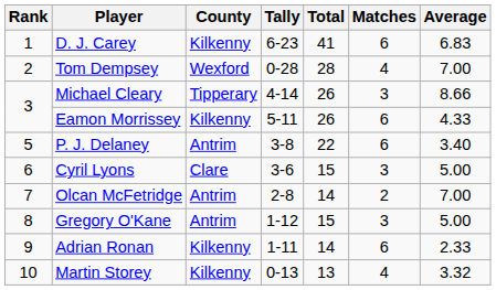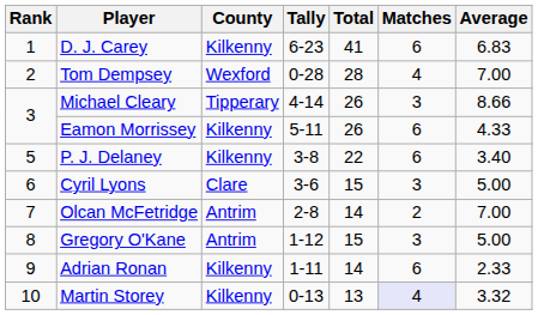 <table class="wikitable">
 <tr>
 <th>Rank</th>
 <th>Player</th>
 <th>County</th>
 <th>Tally</th>
 <th>Total</th>
 <th>Matches</th>
 <th>Average</th>
 </tr>
 <tr>
 <td rowspan=1 align=center>1</td>
 <td><a href='#'>D. J. Carey</a></td>
 <td><a href='#'>Kilkenny</a></td>
 <td align=center>6-23</td>
 <td align=center>41</td>
 <td align=center>6</td>
 <td align=center>6.83</td>
 </tr>
 <tr>
 <td rowspan=1 align=center>2</td>
 <td><a href='#'>Tom Dempsey</a></td>
 <td><a href='#'>Wexford</a></td>
 <td align=center>0-28</td>
 <td align=center>28</td>
 <td align=center>4</td>
 <td align=center>7.00</td>
 </tr>
 <tr>
 <td rowspan=2 align=center>3</td>
 <td><a href='#'>Michael Cleary</a></td>
 <td><a href='#'>Tipperary</a></td>
 <td align=center>4-14</td>
 <td align=center>26</td>
 <td align=center>3</td>
 <td align=center>8.66</td>
 </tr>
 <tr>
 <td><a href='#'>Eamon Morrissey</a></td>
 <td><a href='#'>Kilkenny</a></td>
 <td align=center>5-11</td>
 <td align=center>26</td>
 <td align=center>6</td>
 <td align=center>4.33</td>
 </tr>
 <tr>
 <td rowspan=1 align=center>5</td>
 <td><a href='#'>P. J. Delaney</a></td>
-<td><a href='#'>Antrim</a></td>
+<td><a href='#'>Kilkenny</a></td>
 <td align=center>3-8</td>
 <td align=center>22</td>
 <td align=center>6</td>
 <td align=center>3.40</td>
 </tr>
 <tr>
 <td rowspan=1 align=center>6</td>
 <td><a href='#'>Cyril Lyons</a></td>
 <td><a href='#'>Clare</a></td>
 <td align=center>3-6</td>
 <td align=center>15</td>
 <td align=center>3</td>
 <td align=center>5.00</td>
 </tr>
 <tr>
 <td rowspan=1 align=center>7</td>
 <td><a href='#'>Olcan McFetridge</a></td>
 <td><a href='#'>Antrim</a></td>
 <td align=center>2-8</td>
 <td align=center>14</td>
 <td align=center>2</td>
 <td align=center>7.00</td>
 </tr>
 <tr>
 <td rowspan=1 align=center>8</td>
 <td><a href='#'>Gregory O'Kane</a></td>
 <td><a href='#'>Antrim</a></td>
 <td align=center>1-12</td>
 <td align=center>15</td>
 <td align=center>3</td>
 <td align=center>5.00</td>
 </tr>
 <tr>
 <td rowspan=1 align=center>9</td>
 <td><a href='#'>Adrian Ronan</a></td>
 <td><a href='#'>Kilkenny</a></td>
 <td align=center>1-11</td>
 <td align=center>14</td>
 <td align=center>6</td>
 <td align=center>2.33</td>
 </tr>
 <tr>
 <td rowspan=1 align=center>10</td>
 <td><a href='#'>Martin Storey</a></td>
 <td><a href='#'>Kilkenny</a></td>
 <td align=center>0-13</td>
 <td align=center>13</td>
-<td align=center>4</td>
+<td align=center style="background: lavender;">4</td>
 <td align=center>3.32</td>
 </tr>
 </table>
